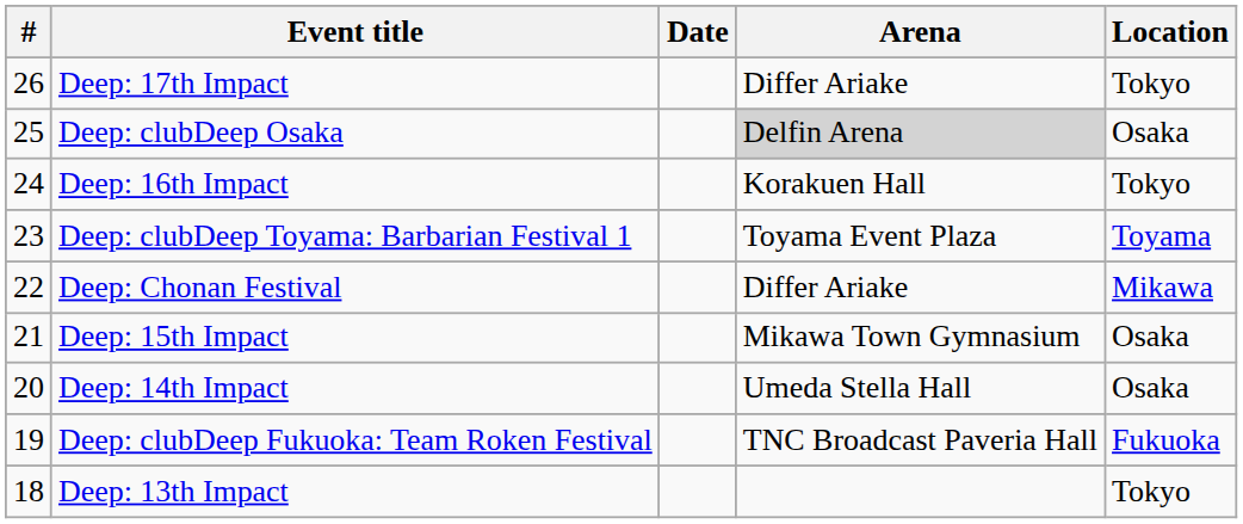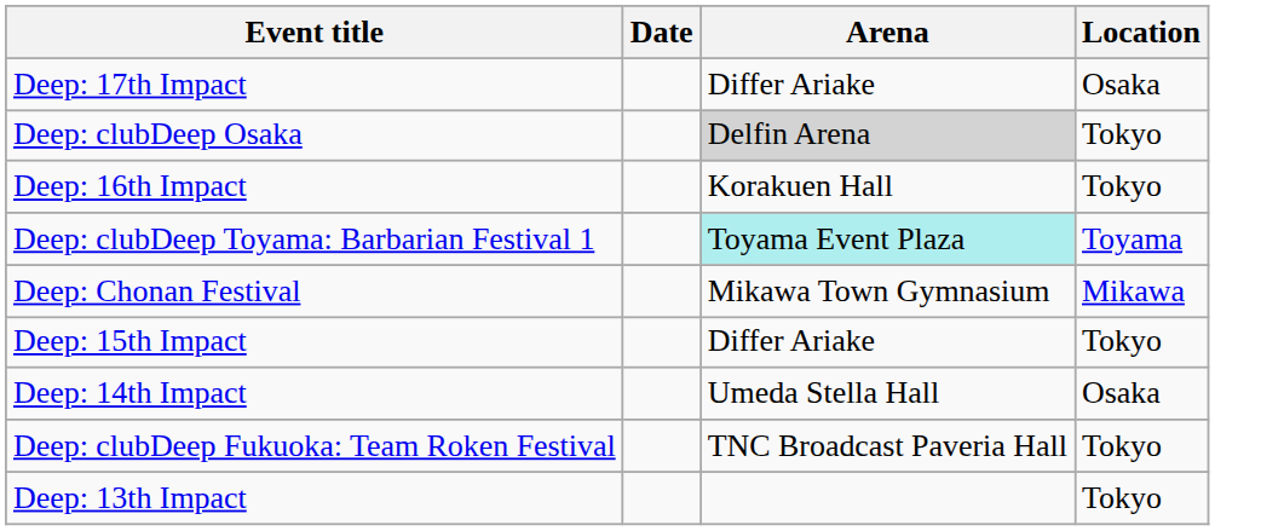 <table class="sortable wikitable succession-box" style="font-size:90%;">
 <tr>
-<th scope="col">#</th>
 <th scope="col">Event title</th>
 <th scope="col">Date</th>
 <th scope="col">Arena</th>
 <th scope="col">Location</th>
 </tr>
 <tr>
-<td align=center>26</td>
 <td><a href='#'>Deep: 17th Impact</a></td>
 <td></td>
 <td>Differ Ariake</td>
+<td>Osaka</td>
+</tr>
+<tr>
+<td><a href='#'>Deep: clubDeep Osaka</a></td>
+<td></td>
+<td style="background: lightgrey;">Delfin Arena</td>
 <td>Tokyo</td>
 </tr>
 <tr>
-<td align=center>25</td>
-<td><a href='#'>Deep: clubDeep Osaka</a></td>
-<td></td>
-<td style="background: lightgrey;">Delfin Arena</td>
-<td>Osaka</td>
-</tr>
-<tr>
-<td align=center>24</td>
 <td><a href='#'>Deep: 16th Impact</a></td>
 <td></td>
 <td>Korakuen Hall</td>
 <td>Tokyo</td>
 </tr>
 <tr>
-<td align=center>23</td>
 <td><a href='#'>Deep: clubDeep Toyama: Barbarian Festival 1</a></td>
 <td></td>
-<td>Toyama Event Plaza</td>
+<td style="background: paleturquoise;">Toyama Event Plaza</td>
 <td><a href='#'>Toyama</a></td>
 </tr>
 <tr>
-<td align=center>22</td>
 <td><a href='#'>Deep: Chonan Festival</a></td>
 <td></td>
-<td>Differ Ariake</td>
+<td>Mikawa Town Gymnasium</td>
 <td><a href='#'>Mikawa</a></td>
 </tr>
 <tr>
-<td align=center>21</td>
 <td><a href='#'>Deep: 15th Impact</a></td>
 <td></td>
-<td>Mikawa Town Gymnasium</td>
-<td>Osaka</td>
+<td>Differ Ariake</td>
+<td>Tokyo</td>
 </tr>
 <tr>
-<td align=center>20</td>
 <td><a href='#'>Deep: 14th Impact</a></td>
 <td></td>
 <td>Umeda Stella Hall</td>
 <td>Osaka</td>
 </tr>
 <tr>
-<td align=center>19</td>
 <td><a href='#'>Deep: clubDeep Fukuoka: Team Roken Festival</a></td>
 <td></td>
 <td>TNC Broadcast Paveria Hall</td>
-<td><a href='#'>Fukuoka</a></td>
+<td>Tokyo</td>
 </tr>
 <tr>
-<td align=center>18</td>
 <td><a href='#'>Deep: 13th Impact</a></td>
 <td></td>
 <td></td>
 <td>Tokyo</td>
 </tr>
 </table>
